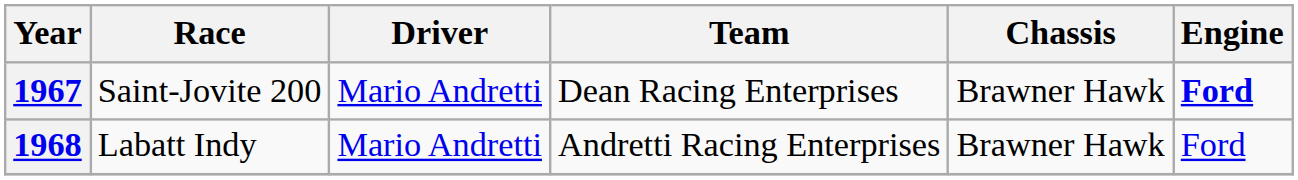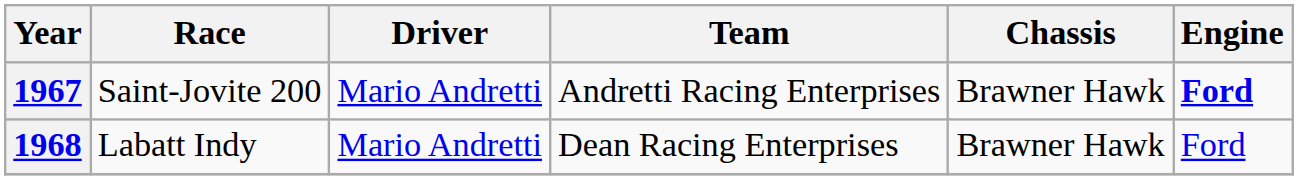 <table class="wikitable" style="font-size: 90%;">
 <tr>
 <th>Year</th>
 <th>Race</th>
 <th>Driver</th>
 <th>Team</th>
 <th>Chassis</th>
 <th>Engine</th>
 </tr>
 <tr>
 <th><a href='#'>1967</a></th>
 <td>Saint-Jovite 200</td>
 <td> <a href='#'>Mario Andretti</a></td>
-<td>Dean Racing Enterprises</td>
+<td>Andretti Racing Enterprises</td>
 <td>Brawner Hawk</td>
 <td><strong><a href='#'>Ford</a></strong></td>
 </tr>
 <tr>
 <th><a href='#'>1968</a></th>
 <td>Labatt Indy</td>
 <td> <a href='#'>Mario Andretti</a></td>
-<td>Andretti Racing Enterprises</td>
+<td>Dean Racing Enterprises</td>
 <td>Brawner Hawk</td>
 <td><a href='#'>Ford</a></td>
 </tr>
 <tr>
 </tr>
 </table>
